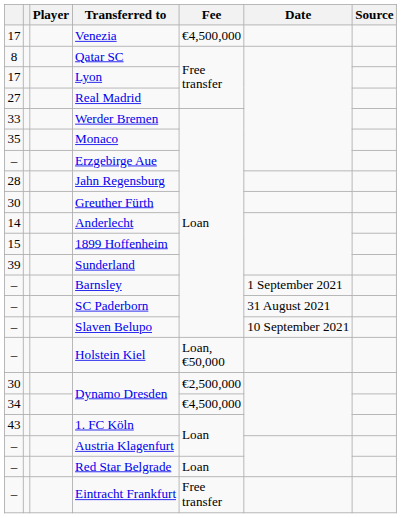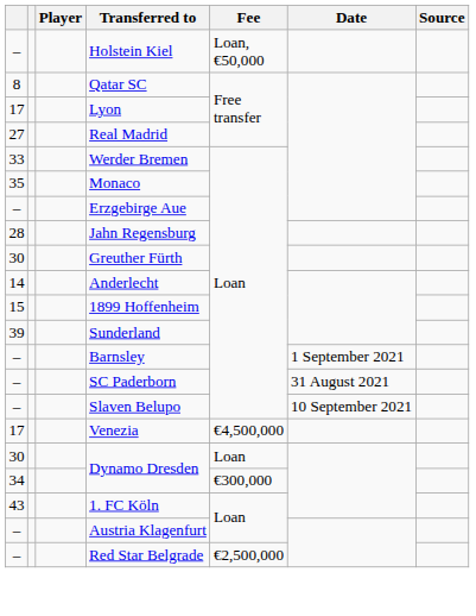 <table class="wikitable plainrowheaders sortable">
 <tr>
 <th></th>
 <th></th>
 <th scope=col>Player</th>
 <th>Transferred to</th>
 <th !scope=col; style="width: 65px;">Fee</th>
 <th scope=col>Date</th>
 <th scope=col>Source</th>
 </tr>
 <tr>
-<td align=center>17</td>
+<td align=center>–</td>
 <td align=center></td>
 <td></td>
-<td> <a href='#'>Venezia</a></td>
-<td>€4,500,000</td>
+<td> <a href='#'>Holstein Kiel</a></td>
+<td>Loan, €50,000</td>
 <td></td>
 <td></td>
 </tr>
 <tr>
 <td align=center>8</td>
 <td align=center></td>
 <td></td>
 <td> <a href='#'>Qatar SC</a></td>
 <td rowspan="3">Free transfer</td>
 <td rowspan="6"></td>
 <td></td>
 </tr>
 <tr>
 <td align=center>17</td>
 <td align=center></td>
 <td></td>
 <td> <a href='#'>Lyon</a></td>
 <td></td>
 </tr>
 <tr>
 <td align=center>27</td>
 <td align=center></td>
 <td></td>
 <td> <a href='#'>Real Madrid</a></td>
 <td></td>
 </tr>
 <tr>
 <td align=center>33</td>
 <td align=center></td>
 <td></td>
 <td> <a href='#'>Werder Bremen</a></td>
 <td rowspan="11">Loan</td>
 <td></td>
 </tr>
 <tr>
 <td align=center>35</td>
 <td align=center></td>
 <td></td>
 <td> <a href='#'>Monaco</a></td>
 <td></td>
 </tr>
 <tr>
 <td align=center>–</td>
 <td align=center></td>
 <td></td>
 <td> <a href='#'>Erzgebirge Aue</a></td>
 <td></td>
 </tr>
 <tr>
 <td align=center>28</td>
 <td align=center></td>
 <td></td>
 <td> <a href='#'>Jahn Regensburg</a></td>
 <td></td>
 <td></td>
 </tr>
 <tr>
 <td align=center>30</td>
 <td align=center></td>
 <td></td>
 <td> <a href='#'>Greuther Fürth</a></td>
 <td></td>
 <td></td>
 </tr>
 <tr>
 <td align=center>14</td>
 <td align=center></td>
 <td></td>
 <td> <a href='#'>Anderlecht</a></td>
 <td rowspan="3"></td>
 <td></td>
 </tr>
 <tr>
 <td align=center>15</td>
 <td align=center></td>
 <td></td>
 <td> <a href='#'>1899 Hoffenheim</a></td>
 <td></td>
 </tr>
 <tr>
 <td align=center>39</td>
 <td align=center></td>
 <td></td>
 <td> <a href='#'>Sunderland</a></td>
 <td></td>
 </tr>
 <tr>
 <td align=center>–</td>
 <td align=center></td>
 <td></td>
 <td> <a href='#'>Barnsley</a></td>
 <td>1 September 2021</td>
 <td></td>
 </tr>
 <tr>
 <td align=center>–</td>
 <td align=center></td>
 <td></td>
 <td> <a href='#'>SC Paderborn</a></td>
 <td>31 August 2021</td>
 <td></td>
 </tr>
 <tr>
 <td align=center>–</td>
 <td align=center></td>
 <td></td>
 <td> <a href='#'>Slaven Belupo</a></td>
 <td>10 September 2021</td>
 <td></td>
 </tr>
 <tr>
-<td align=center>–</td>
+<td align=center>17</td>
 <td align=center></td>
 <td></td>
-<td> <a href='#'>Holstein Kiel</a></td>
-<td>Loan, €50,000</td>
+<td> <a href='#'>Venezia</a></td>
+<td>€4,500,000</td>
 <td></td>
 <td></td>
 </tr>
 <tr>
 <td align=center>30</td>
 <td align=center></td>
 <td></td>
 <td rowspan="2"> <a href='#'>Dynamo Dresden</a></td>
-<td>€2,500,000</td>
+<td>Loan</td>
 <td rowspan="3"></td>
 <td></td>
 </tr>
 <tr>
 <td align=center>34</td>
 <td align=center></td>
 <td></td>
-<td>€4,500,000</td>
+<td>€300,000</td>
 <td></td>
 </tr>
 <tr>
 <td align=center>43</td>
 <td align=center></td>
 <td></td>
 <td> <a href='#'>1. FC Köln</a></td>
 <td rowspan="2">Loan</td>
 <td></td>
 </tr>
 <tr>
 <td align=center>–</td>
 <td align=center></td>
 <td></td>
 <td> <a href='#'>Austria Klagenfurt</a></td>
 <td rowspan="2"></td>
 <td></td>
 </tr>
 <tr>
 <td align=center>–</td>
 <td align=center></td>
 <td></td>
 <td> <a href='#'>Red Star Belgrade</a></td>
-<td>Loan</td>
-<td></td>
-</tr>
-<tr>
-<td align=center>–</td>
-<td align=center></td>
-<td></td>
-<td> <a href='#'>Eintracht Frankfurt</a></td>
-<td>Free transfer</td>
-<td></td>
+<td>€2,500,000</td>
 <td></td>
 </tr>
 </table>
